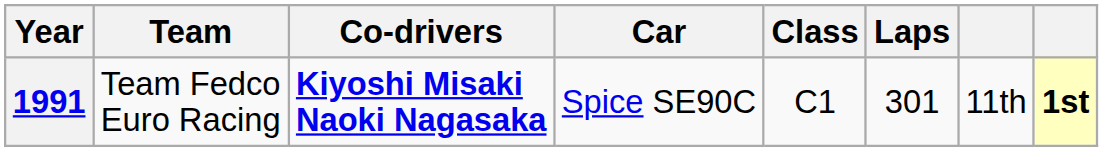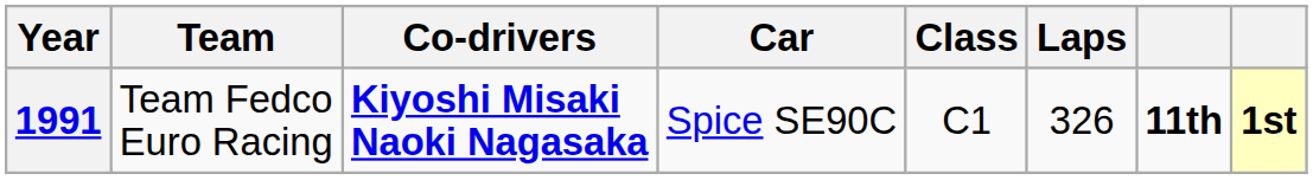 <table class="wikitable" style="text-align:center; font-size:90%">
 <tr>
 <th>Year</th>
 <th>Team</th>
 <th>Co-drivers</th>
 <th>Car</th>
 <th>Class</th>
 <th>Laps</th>
 <th></th>
 <th></th>
 </tr>
 <tr>
 <th><a href='#'>1991</a></th>
 <td align="left"> Team Fedco<br> Euro Racing</td>
 <td align="left"><strong><a href='#'>Kiyoshi Misaki</a><br><a href='#'>Naoki Nagasaka</a></strong></td>
 <td align="left"><a href='#'>Spice</a> SE90C</td>
 <td>C1</td>
-<td>301</td>
-<td>11th</td>
+<td>326</td>
+<td><strong>11th</strong></td>
 <td style="background:#FFFFBF;"><strong>1st</strong></td>
 </tr>
 </table>
